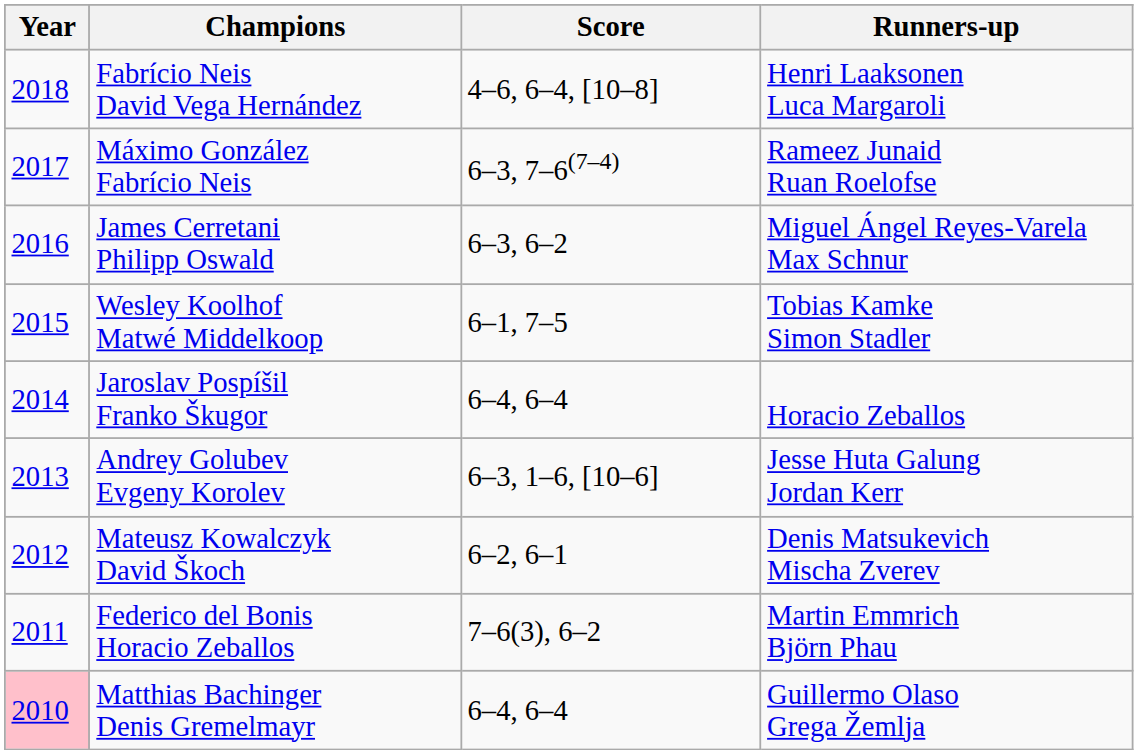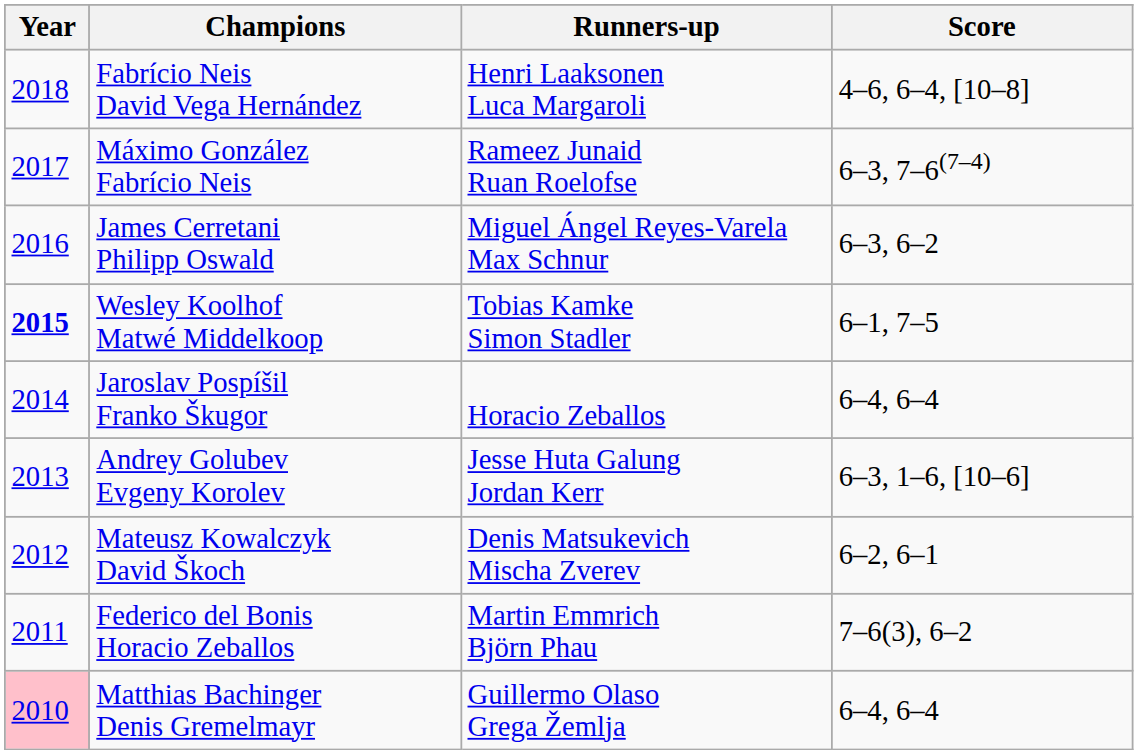 <table class="wikitable">
 <tr>
 <th style="width:40px">Year</th>
 <th style="width:200px">Champions</th>
+<th style="width:200px">Runners-up</th>
 <th style="width:160px" class="unsortable">Score</th>
-<th style="width:200px">Runners-up</th>
 </tr>
 <tr>
 <td><a href='#'>2018</a></td>
 <td> <a href='#'>Fabrício Neis</a> <br>  <a href='#'>David Vega Hernández</a></td>
+<td> <a href='#'>Henri Laaksonen</a> <br>  <a href='#'>Luca Margaroli</a></td>
 <td>4–6, 6–4, [10–8]</td>
-<td> <a href='#'>Henri Laaksonen</a> <br>  <a href='#'>Luca Margaroli</a></td>
 </tr>
 <tr>
 <td><a href='#'>2017</a></td>
 <td> <a href='#'>Máximo González</a> <br>  <a href='#'>Fabrício Neis</a></td>
+<td> <a href='#'>Rameez Junaid</a> <br>  <a href='#'>Ruan Roelofse</a></td>
 <td>6–3, 7–6<sup>(7–4)</sup></td>
-<td> <a href='#'>Rameez Junaid</a> <br>  <a href='#'>Ruan Roelofse</a></td>
 </tr>
 <tr>
 <td><a href='#'>2016</a></td>
 <td> <a href='#'>James Cerretani</a> <br>  <a href='#'>Philipp Oswald</a></td>
+<td> <a href='#'>Miguel Ángel Reyes-Varela</a> <br>  <a href='#'>Max Schnur</a></td>
 <td>6–3, 6–2</td>
-<td> <a href='#'>Miguel Ángel Reyes-Varela</a> <br>  <a href='#'>Max Schnur</a></td>
 </tr>
 <tr>
-<td><a href='#'>2015</a></td>
+<td><strong><a href='#'>2015</a></strong></td>
 <td> <a href='#'>Wesley Koolhof</a><br> <a href='#'>Matwé Middelkoop</a></td>
+<td> <a href='#'>Tobias Kamke</a><br> <a href='#'>Simon Stadler</a></td>
 <td>6–1, 7–5</td>
-<td> <a href='#'>Tobias Kamke</a><br> <a href='#'>Simon Stadler</a></td>
 </tr>
 <tr>
 <td><a href='#'>2014</a></td>
 <td> <a href='#'>Jaroslav Pospíšil</a> <br>  <a href='#'>Franko Škugor</a></td>
+<td> <br>  <a href='#'>Horacio Zeballos</a></td>
 <td>6–4, 6–4</td>
-<td> <br>  <a href='#'>Horacio Zeballos</a></td>
 </tr>
 <tr>
 <td><a href='#'>2013</a></td>
 <td> <a href='#'>Andrey Golubev</a> <br> <a href='#'>Evgeny Korolev</a></td>
+<td> <a href='#'>Jesse Huta Galung</a><br> <a href='#'>Jordan Kerr</a></td>
 <td>6–3, 1–6, [10–6]</td>
-<td> <a href='#'>Jesse Huta Galung</a><br> <a href='#'>Jordan Kerr</a></td>
 </tr>
 <tr>
 <td><a href='#'>2012</a></td>
 <td> <a href='#'>Mateusz Kowalczyk</a> <br> <a href='#'>David Škoch</a></td>
+<td> <a href='#'>Denis Matsukevich</a><br> <a href='#'>Mischa Zverev</a></td>
 <td>6–2, 6–1</td>
-<td> <a href='#'>Denis Matsukevich</a><br> <a href='#'>Mischa Zverev</a></td>
 </tr>
 <tr>
 <td><a href='#'>2011</a></td>
 <td> <a href='#'>Federico del Bonis</a> <br> <a href='#'>Horacio Zeballos</a></td>
+<td> <a href='#'>Martin Emmrich</a><br> <a href='#'>Björn Phau</a></td>
 <td>7–6(3), 6–2</td>
-<td> <a href='#'>Martin Emmrich</a><br> <a href='#'>Björn Phau</a></td>
 </tr>
 <tr>
 <td style="background: pink;"><a href='#'>2010</a></td>
 <td> <a href='#'>Matthias Bachinger</a> <br> <a href='#'>Denis Gremelmayr</a></td>
+<td> <a href='#'>Guillermo Olaso</a><br> <a href='#'>Grega Žemlja</a></td>
 <td>6–4, 6–4</td>
-<td> <a href='#'>Guillermo Olaso</a><br> <a href='#'>Grega Žemlja</a></td>
 </tr>
 </table>
